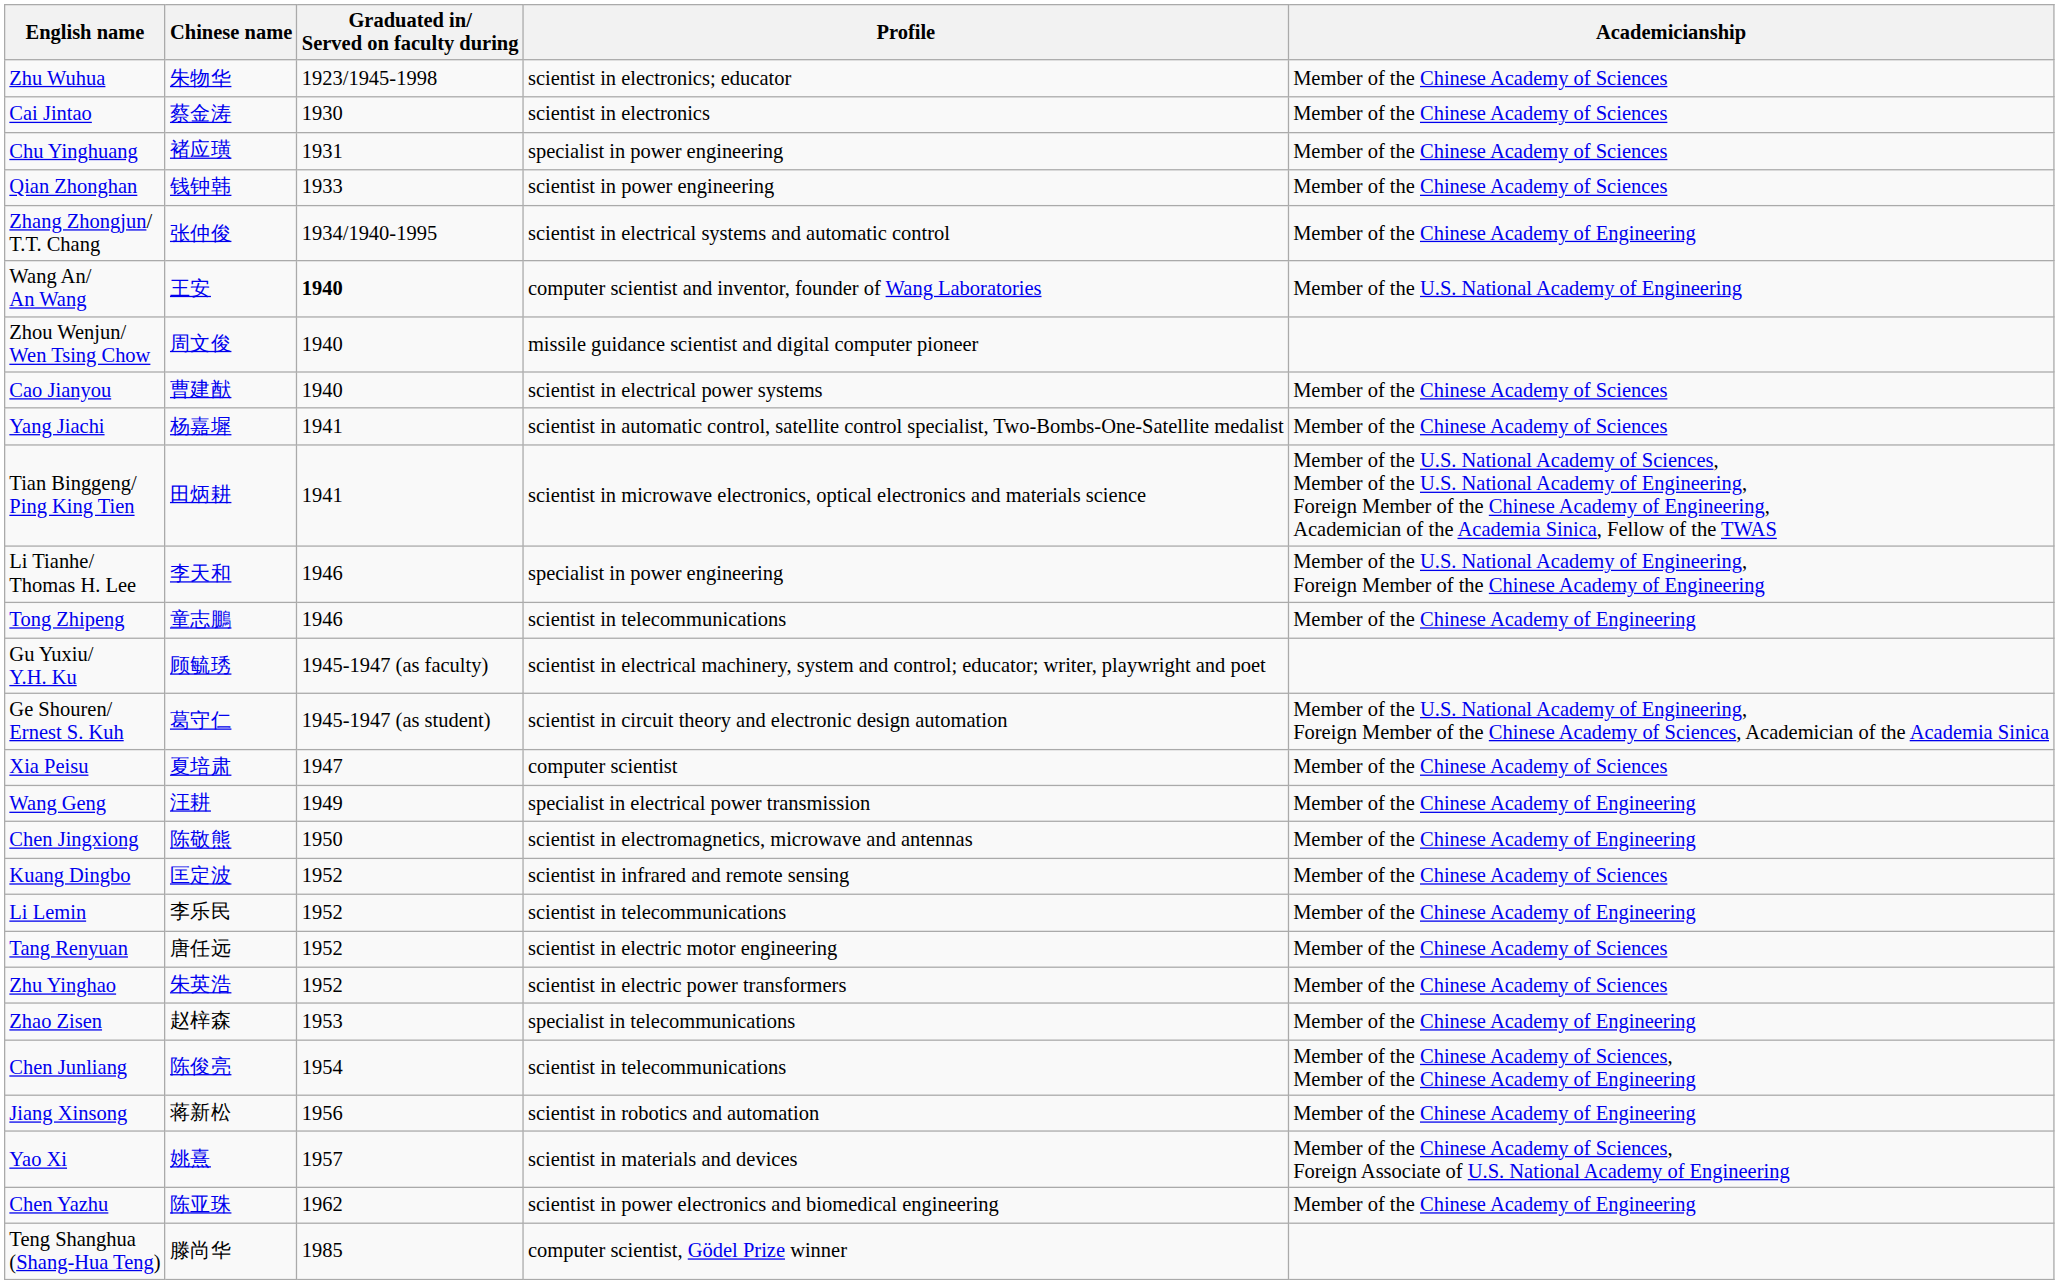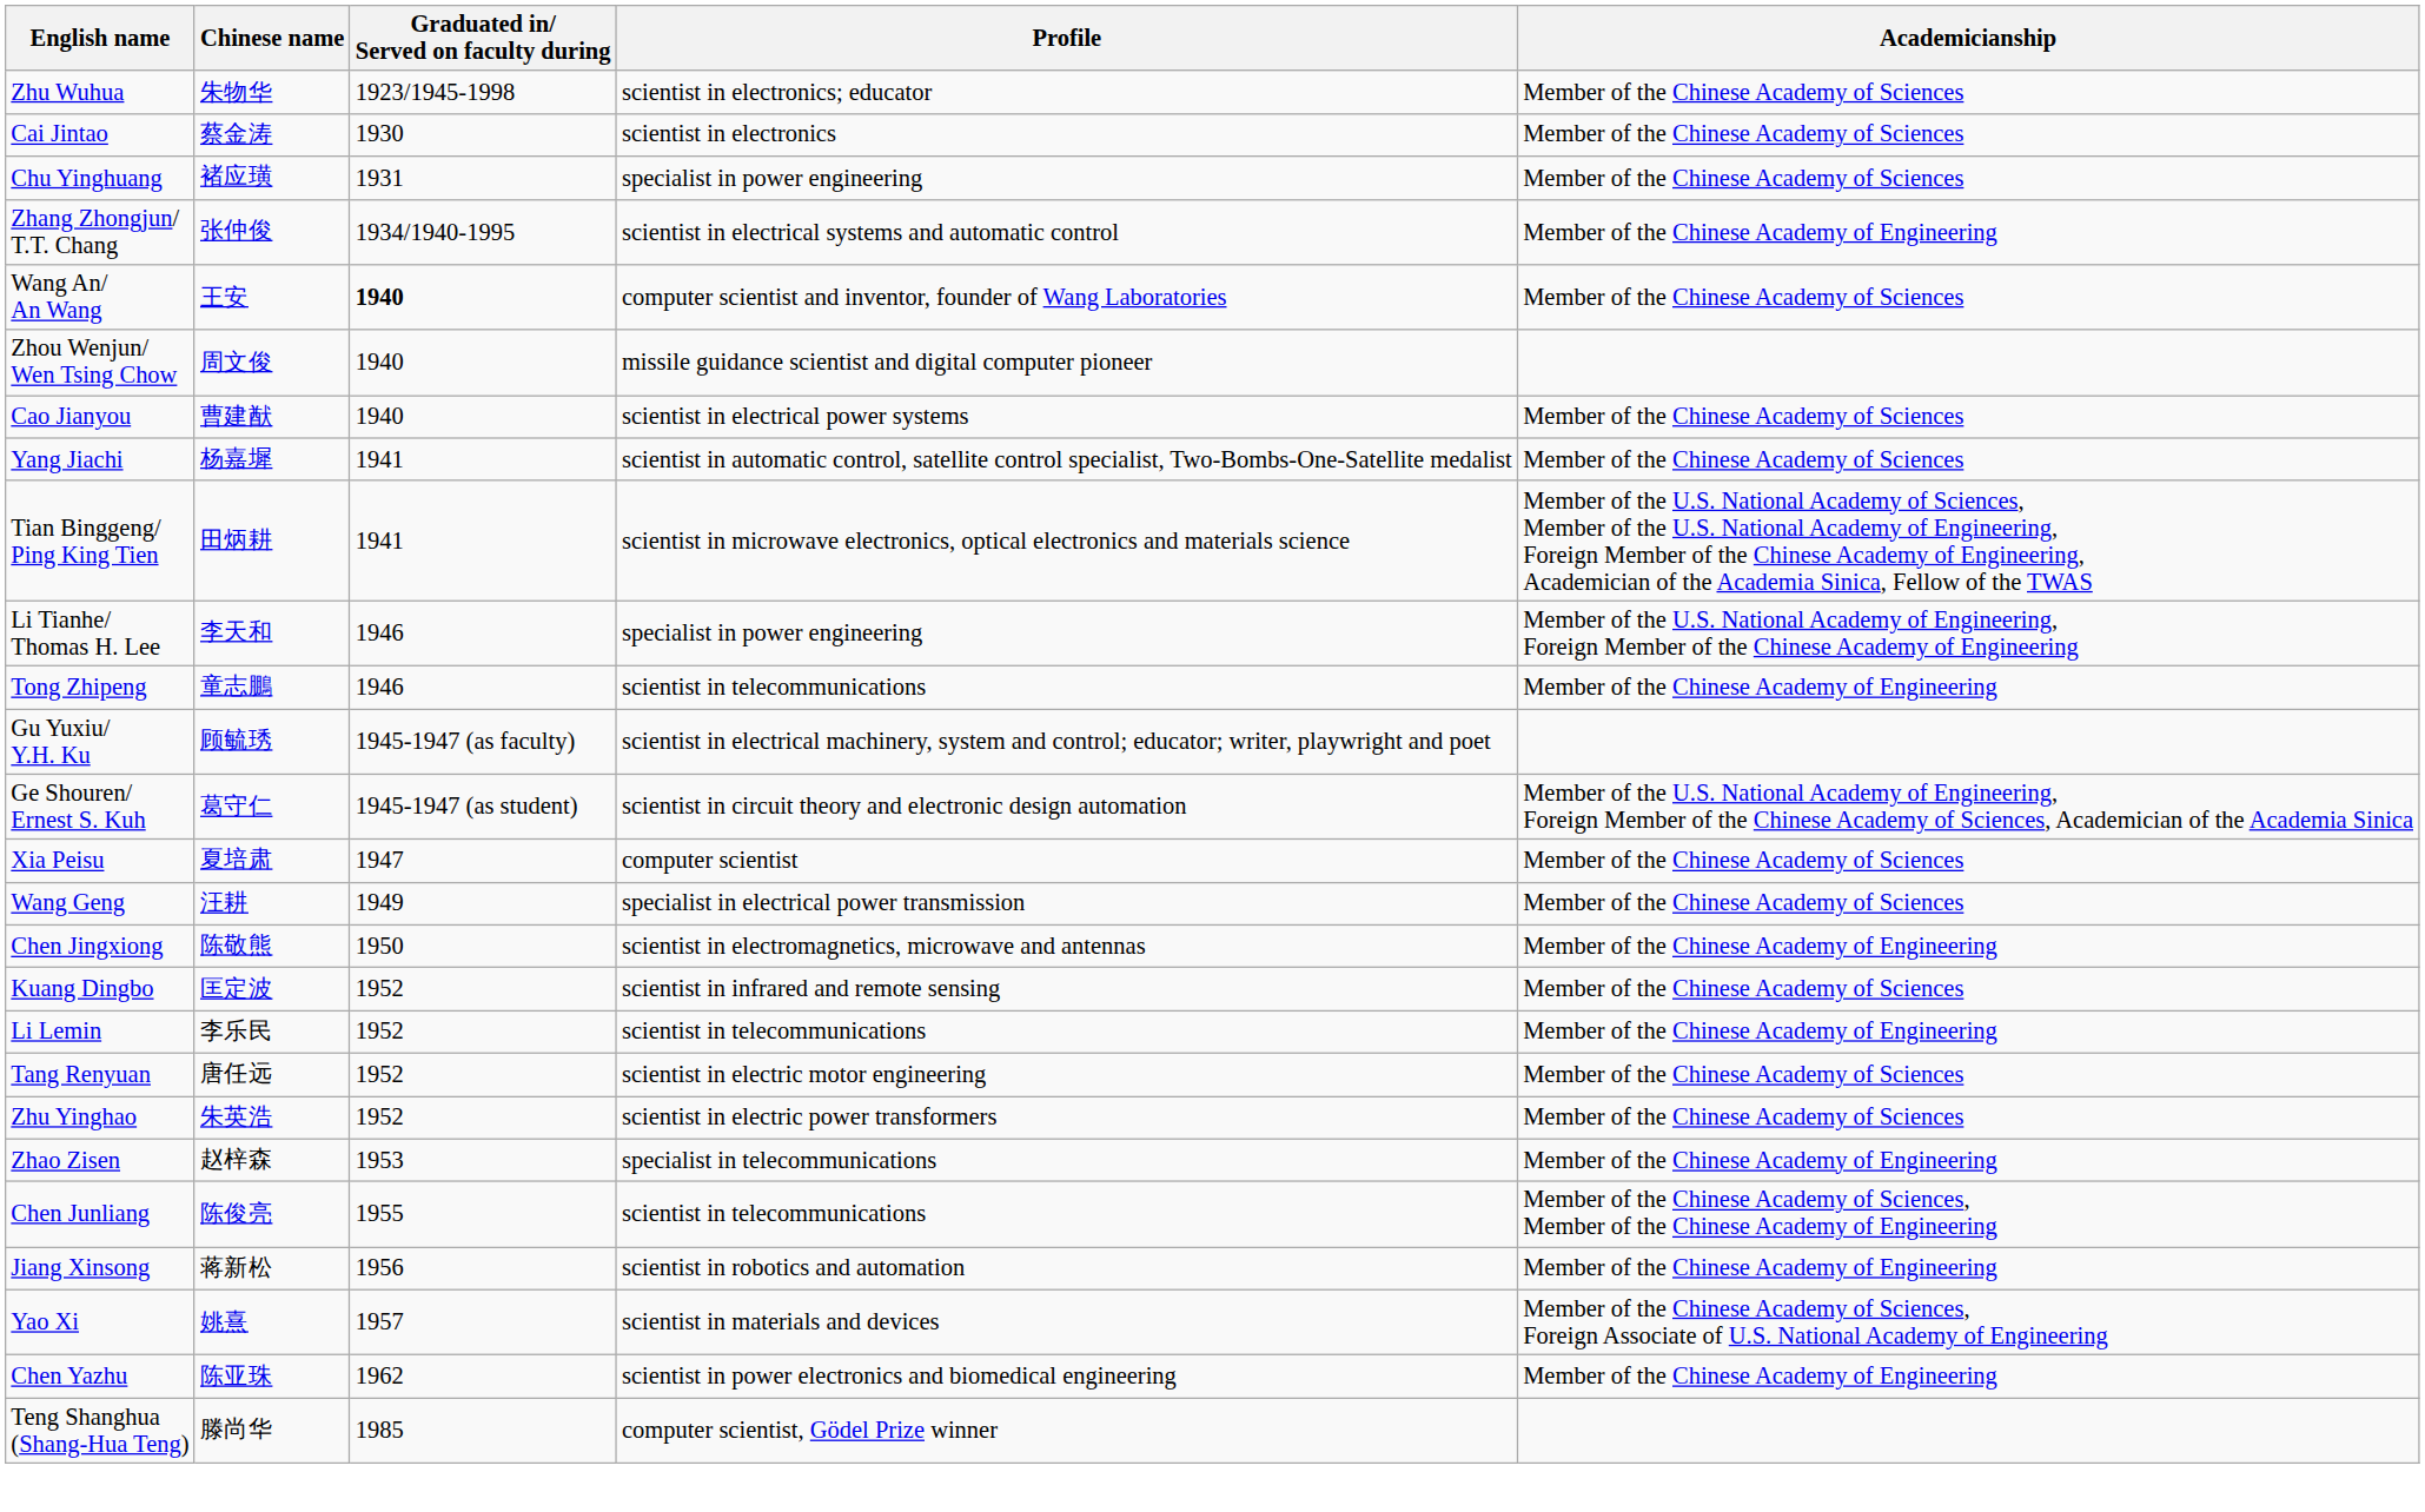 <table class="wikitable sortable">
 <tr>
 <th>English name</th>
 <th>Chinese name</th>
 <th>Graduated in/<br>Served on faculty during</th>
 <th class="unsortable">Profile</th>
 <th class="unsortable">Academicianship</th>
 </tr>
 <tr>
 <td><a href='#'>Zhu Wuhua</a></td>
 <td><a href='#'>朱物华</a></td>
 <td>1923/1945-1998</td>
 <td>scientist in electronics; educator</td>
 <td>Member of the <a href='#'>Chinese Academy of Sciences</a></td>
 </tr>
 <tr>
 <td><a href='#'>Cai Jintao</a></td>
 <td><a href='#'>蔡金涛</a></td>
 <td>1930</td>
 <td>scientist in electronics</td>
 <td>Member of the <a href='#'>Chinese Academy of Sciences</a></td>
 </tr>
 <tr>
 <td><a href='#'>Chu Yinghuang</a></td>
 <td><a href='#'>褚应璜</a></td>
 <td>1931</td>
 <td>specialist in power engineering</td>
 <td>Member of the <a href='#'>Chinese Academy of Sciences</a></td>
 </tr>
 <tr>
-<td><a href='#'>Qian Zhonghan</a></td>
-<td><a href='#'>钱钟韩</a></td>
-<td>1933</td>
-<td>scientist in power engineering</td>
-<td>Member of the <a href='#'>Chinese Academy of Sciences</a></td>
-</tr>
-<tr>
 <td><a href='#'>Zhang Zhongjun</a>/<br>T.T. Chang</td>
 <td><a href='#'>张仲俊</a></td>
 <td>1934/1940-1995</td>
 <td>scientist in electrical systems and automatic control</td>
 <td>Member of the <a href='#'>Chinese Academy of Engineering</a></td>
 </tr>
 <tr>
 <td>Wang An/<br><a href='#'>An Wang</a></td>
 <td><a href='#'>王安</a></td>
 <td><strong>1940</strong></td>
 <td>computer scientist and inventor, founder of <a href='#'>Wang Laboratories</a></td>
-<td>Member of the <a href='#'>U.S. National Academy of Engineering</a></td>
+<td>Member of the <a href='#'>Chinese Academy of Sciences</a></td>
 </tr>
 <tr>
 <td>Zhou Wenjun/<br><a href='#'>Wen Tsing Chow</a></td>
 <td><a href='#'>周文俊</a></td>
 <td>1940</td>
 <td>missile guidance scientist and digital computer pioneer</td>
 <td></td>
 </tr>
 <tr>
 <td><a href='#'>Cao Jianyou</a></td>
 <td><a href='#'>曹建猷</a></td>
 <td>1940</td>
 <td>scientist in electrical power systems</td>
 <td>Member of the <a href='#'>Chinese Academy of Sciences</a></td>
 </tr>
 <tr>
 <td><a href='#'>Yang Jiachi</a></td>
 <td><a href='#'>杨嘉墀</a></td>
 <td>1941</td>
 <td>scientist in automatic control, satellite control specialist, Two-Bombs-One-Satellite medalist</td>
 <td>Member of the <a href='#'>Chinese Academy of Sciences</a></td>
 </tr>
 <tr>
 <td>Tian Binggeng/<br><a href='#'>Ping King Tien</a></td>
 <td><a href='#'>田炳耕</a></td>
 <td>1941</td>
 <td>scientist in microwave electronics, optical electronics and materials science</td>
 <td>Member of the <a href='#'>U.S. National Academy of Sciences</a>, <br>Member of the <a href='#'>U.S. National Academy of Engineering</a>, <br>Foreign Member of the <a href='#'>Chinese Academy of Engineering</a>, <br>Academician of the <a href='#'>Academia Sinica</a>, Fellow of the <a href='#'>TWAS</a></td>
 </tr>
 <tr>
 <td>Li Tianhe/<br>Thomas H. Lee</td>
 <td><a href='#'>李天和</a></td>
 <td>1946</td>
 <td>specialist in power engineering</td>
 <td>Member of the <a href='#'>U.S. National Academy of Engineering</a>,<br>Foreign Member of the <a href='#'>Chinese Academy of Engineering</a></td>
 </tr>
 <tr>
 <td><a href='#'>Tong Zhipeng</a></td>
 <td><a href='#'>童志鵬</a></td>
 <td>1946</td>
 <td>scientist in telecommunications</td>
 <td>Member of the <a href='#'>Chinese Academy of Engineering</a></td>
 </tr>
 <tr>
 <td>Gu Yuxiu/<br><a href='#'>Y.H. Ku</a></td>
 <td><a href='#'>顾毓琇</a></td>
 <td>1945-1947 (as faculty)</td>
 <td>scientist in electrical machinery, system and control; educator; writer, playwright and poet</td>
 <td></td>
 </tr>
 <tr>
 <td>Ge Shouren/<br><a href='#'>Ernest S. Kuh</a></td>
 <td><a href='#'>葛守仁</a></td>
 <td>1945-1947 (as student)</td>
 <td>scientist in circuit theory and electronic design automation</td>
 <td>Member of the <a href='#'>U.S. National Academy of Engineering</a>,<br>Foreign Member of the <a href='#'>Chinese Academy of Sciences</a>, Academician of the <a href='#'>Academia Sinica</a></td>
 </tr>
 <tr>
 <td><a href='#'>Xia Peisu</a></td>
 <td><a href='#'>夏培肃</a></td>
 <td>1947</td>
 <td>computer scientist</td>
 <td>Member of the <a href='#'>Chinese Academy of Sciences</a></td>
 </tr>
 <tr>
 <td><a href='#'>Wang Geng</a></td>
 <td><a href='#'>汪耕</a></td>
 <td>1949</td>
 <td>specialist in electrical power transmission</td>
-<td>Member of the <a href='#'>Chinese Academy of Engineering</a></td>
+<td>Member of the <a href='#'>Chinese Academy of Sciences</a></td>
 </tr>
 <tr>
 <td><a href='#'>Chen Jingxiong</a></td>
 <td><a href='#'>陈敬熊</a></td>
 <td>1950</td>
 <td>scientist in electromagnetics, microwave and antennas</td>
 <td>Member of the <a href='#'>Chinese Academy of Engineering</a></td>
 </tr>
 <tr>
 <td><a href='#'>Kuang Dingbo</a></td>
 <td><a href='#'>匡定波</a></td>
 <td>1952</td>
 <td>scientist in infrared and remote sensing</td>
 <td>Member of the <a href='#'>Chinese Academy of Sciences</a></td>
 </tr>
 <tr>
 <td><a href='#'>Li Lemin</a></td>
 <td>李乐民</td>
 <td>1952</td>
 <td>scientist in telecommunications</td>
 <td>Member of the <a href='#'>Chinese Academy of Engineering</a></td>
 </tr>
 <tr>
 <td><a href='#'>Tang Renyuan</a></td>
 <td>唐任远</td>
 <td>1952</td>
 <td>scientist in electric motor engineering</td>
 <td>Member of the <a href='#'>Chinese Academy of Sciences</a></td>
 </tr>
 <tr>
 <td><a href='#'>Zhu Yinghao</a></td>
 <td><a href='#'>朱英浩</a></td>
 <td>1952</td>
 <td>scientist in electric power transformers</td>
 <td>Member of the <a href='#'>Chinese Academy of Sciences</a></td>
 </tr>
 <tr>
 <td><a href='#'>Zhao Zisen</a></td>
 <td>赵梓森</td>
 <td>1953</td>
 <td>specialist in telecommunications</td>
 <td>Member of the <a href='#'>Chinese Academy of Engineering</a></td>
 </tr>
 <tr>
 <td><a href='#'>Chen Junliang</a></td>
 <td><a href='#'>陈俊亮</a></td>
-<td>1954</td>
+<td>1955</td>
 <td>scientist in telecommunications</td>
 <td>Member of the <a href='#'>Chinese Academy of Sciences</a>,<br>Member of the <a href='#'>Chinese Academy of Engineering</a></td>
 </tr>
 <tr>
 <td><a href='#'>Jiang Xinsong</a></td>
 <td>蒋新松</td>
 <td>1956</td>
 <td>scientist in robotics and automation</td>
 <td>Member of the <a href='#'>Chinese Academy of Engineering</a></td>
 </tr>
 <tr>
 <td><a href='#'>Yao Xi</a></td>
 <td><a href='#'>姚熹</a></td>
 <td>1957</td>
 <td>scientist in materials and devices</td>
 <td>Member of the <a href='#'>Chinese Academy of Sciences</a>, <br>Foreign Associate of <a href='#'>U.S. National Academy of Engineering</a></td>
 </tr>
 <tr>
 <td><a href='#'>Chen Yazhu</a></td>
 <td><a href='#'>陈亚珠</a></td>
 <td>1962</td>
 <td>scientist in power electronics and biomedical engineering</td>
 <td>Member of the <a href='#'>Chinese Academy of Engineering</a></td>
 </tr>
 <tr>
 <td>Teng Shanghua<br>(<a href='#'>Shang-Hua Teng</a>)</td>
 <td>滕尚华</td>
 <td>1985</td>
 <td>computer scientist, <a href='#'>Gödel Prize</a> winner</td>
 <td></td>
 </tr>
 </table>
